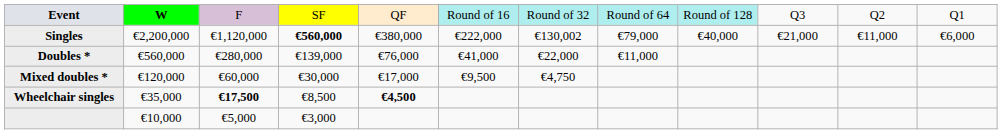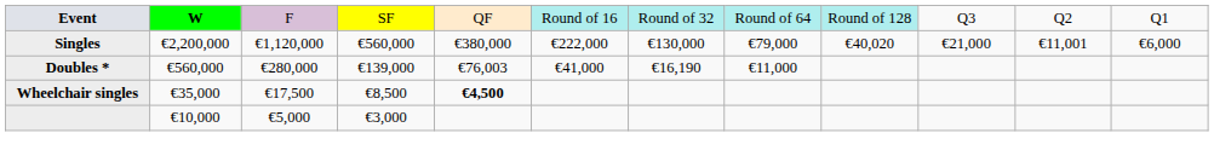 <table class=wikitable style=font-size:90%;text-align:center>
 <tr>
 <td width=130 bgcolor=#dfe2e9><strong>Event</strong></td>
 <td width=80 bgcolor=lime><strong>W</strong></td>
 <td width=85 bgcolor=#D8BFD8>F</td>
 <td width=85 bgcolor=#FFFF00>SF</td>
 <td width=85 bgcolor=#ffebcd>QF</td>
 <td width=85 bgcolor=#afeeee>Round of 16</td>
 <td width=85 bgcolor=#afeeee>Round of 32</td>
 <td width=85 bgcolor=#afeeee>Round of 64</td>
 <td width=85 bgcolor=#afeeee>Round of 128</td>
 <td width=85>Q3</td>
 <td width=85>Q2</td>
 <td width=85>Q1</td>
 </tr>
 <tr>
 <td style="background:#ededed;"><strong>Singles</strong></td>
 <td>€2,200,000</td>
 <td>€1,120,000</td>
-<td><strong>€560,000</strong></td>
+<td>€560,000</td>
 <td>€380,000</td>
 <td>€222,000</td>
-<td>€130,002</td>
+<td>€130,000</td>
 <td>€79,000</td>
-<td>€40,000</td>
+<td>€40,020</td>
 <td>€21,000</td>
-<td>€11,000</td>
+<td>€11,001</td>
 <td>€6,000</td>
 </tr>
 <tr>
 <td style="background:#ededed;"><strong>Doubles *</strong></td>
 <td>€560,000</td>
 <td>€280,000</td>
 <td>€139,000</td>
-<td>€76,000</td>
+<td>€76,003</td>
 <td>€41,000</td>
-<td>€22,000</td>
+<td>€16,190</td>
 <td>€11,000</td>
-<td></td>
-<td></td>
-<td></td>
-<td></td>
-</tr>
-<tr>
-<td style="background:#ededed;"><strong>Mixed doubles *</strong></td>
-<td>€120,000</td>
-<td>€60,000</td>
-<td>€30,000</td>
-<td>€17,000</td>
-<td>€9,500</td>
-<td>€4,750</td>
-<td></td>
 <td></td>
 <td></td>
 <td></td>
 <td></td>
 </tr>
 <tr>
 <td style="background:#ededed;"><strong>Wheelchair singles</strong></td>
 <td>€35,000</td>
-<td><strong>€17,500</strong></td>
+<td>€17,500</td>
 <td>€8,500</td>
 <td><strong>€4,500</strong></td>
 <td></td>
 <td></td>
 <td></td>
 <td></td>
 <td></td>
 <td></td>
 <td></td>
 </tr>
 <tr>
 <td style="background:#ededed;"><strong></strong></td>
 <td>€10,000</td>
 <td>€5,000</td>
 <td>€3,000</td>
 <td></td>
 <td></td>
 <td></td>
 <td></td>
 <td></td>
 <td></td>
 <td></td>
 <td></td>
 </tr>
 </table>
